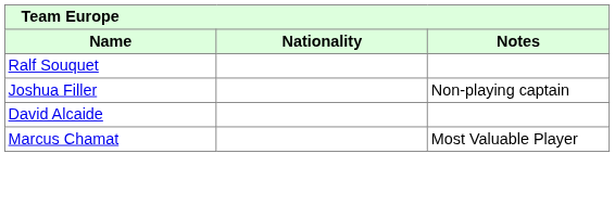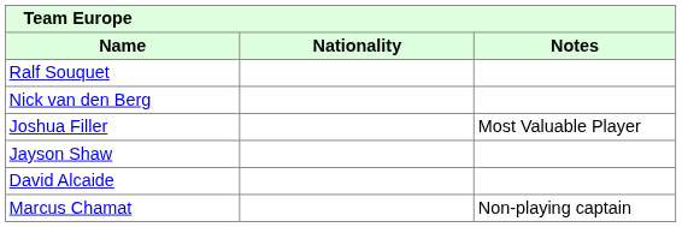 <table border="1" cellpadding="3" width="70%" style="border-collapse: collapse;">
 <tr bgcolor="#ddffdd">
 <td colspan=3>   <strong>Team Europe</strong></td>
 </tr>
 <tr bgcolor="#ddffdd">
 <th width=35%>Name</th>
 <th width=35%>Nationality</th>
 <th width=30%>Notes</th>
 </tr>
 <tr>
 <td><a href='#'>Ralf Souquet</a></td>
 <td></td>
 <td></td>
 </tr>
 <tr>
+<td><a href='#'>Nick van den Berg</a></td>
+<td></td>
+<td></td>
+</tr>
+<tr>
 <td><a href='#'>Joshua Filler</a></td>
 <td></td>
-<td>Non-playing captain</td>
+<td>Most Valuable Player</td>
+</tr>
+<tr>
+<td><a href='#'>Jayson Shaw</a></td>
+<td></td>
+<td></td>
 </tr>
 <tr>
 <td><a href='#'>David Alcaide</a></td>
 <td></td>
 <td></td>
 </tr>
 <tr>
 <td><a href='#'>Marcus Chamat</a></td>
 <td></td>
-<td>Most Valuable Player</td>
+<td>Non-playing captain</td>
 </tr>
 </table>
